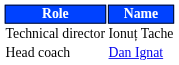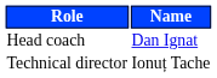 <table class="toccolours">
 <tr>
 <th style="background:#0042ff;color:#FFFFFF;border:1px solid #000000;">Role</th>
 <th style="background:#0042ff;color:#FFFFFF;border:1px solid #000000;">Name</th>
 </tr>
 <tr>
+<td>Head coach</td>
+<td> <a href='#'>Dan Ignat</a></td>
+</tr>
+<tr>
 <td>Technical director</td>
 <td> Ionuț Tache</td>
 </tr>
-<tr>
-<td>Head coach</td>
-<td> <a href='#'>Dan Ignat</a></td>
-</tr>
 </table>
